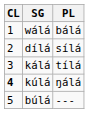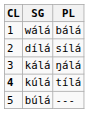 <table class="wikitable">
 <tr>
 <th>CL</th>
 <th>SG</th>
 <th>PL</th>
 </tr>
 <tr>
 <td>1</td>
 <td>wálá</td>
 <td>bálá</td>
 </tr>
 <tr>
 <td>2</td>
 <td>dílá</td>
 <td>sílá</td>
 </tr>
 <tr>
 <td>3</td>
 <td>kálá</td>
-<td>tílá</td>
+<td>ŋálá</td>
 </tr>
 <tr>
 <td><strong>4</strong></td>
 <td>kúlá</td>
-<td>ŋálá</td>
+<td>tílá</td>
 </tr>
 <tr>
 <td>5</td>
 <td>búlá</td>
 <td>---</td>
 </tr>
 </table>
